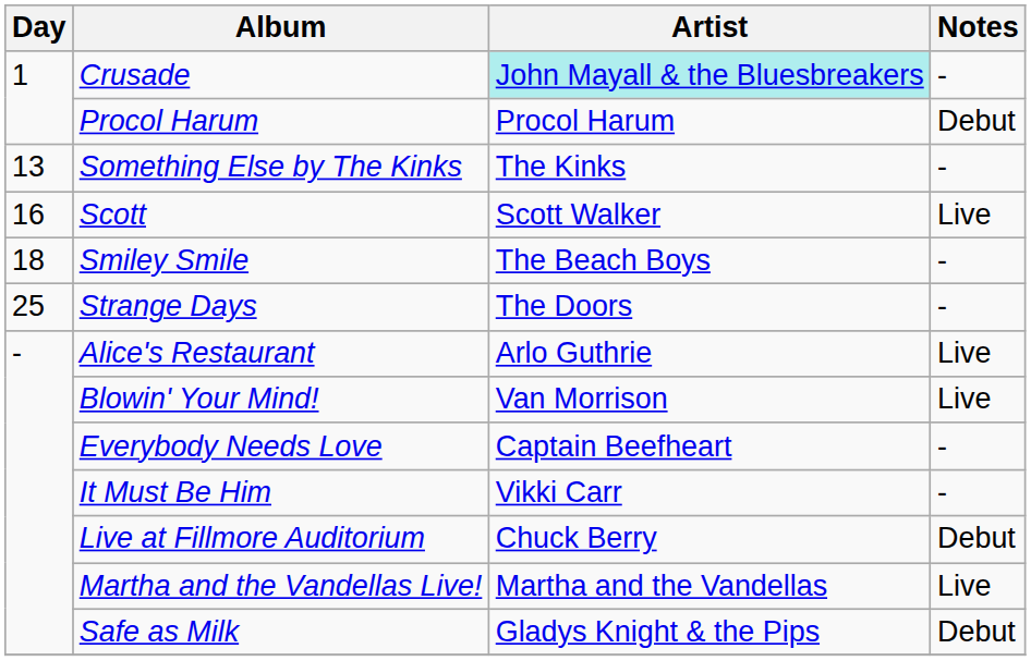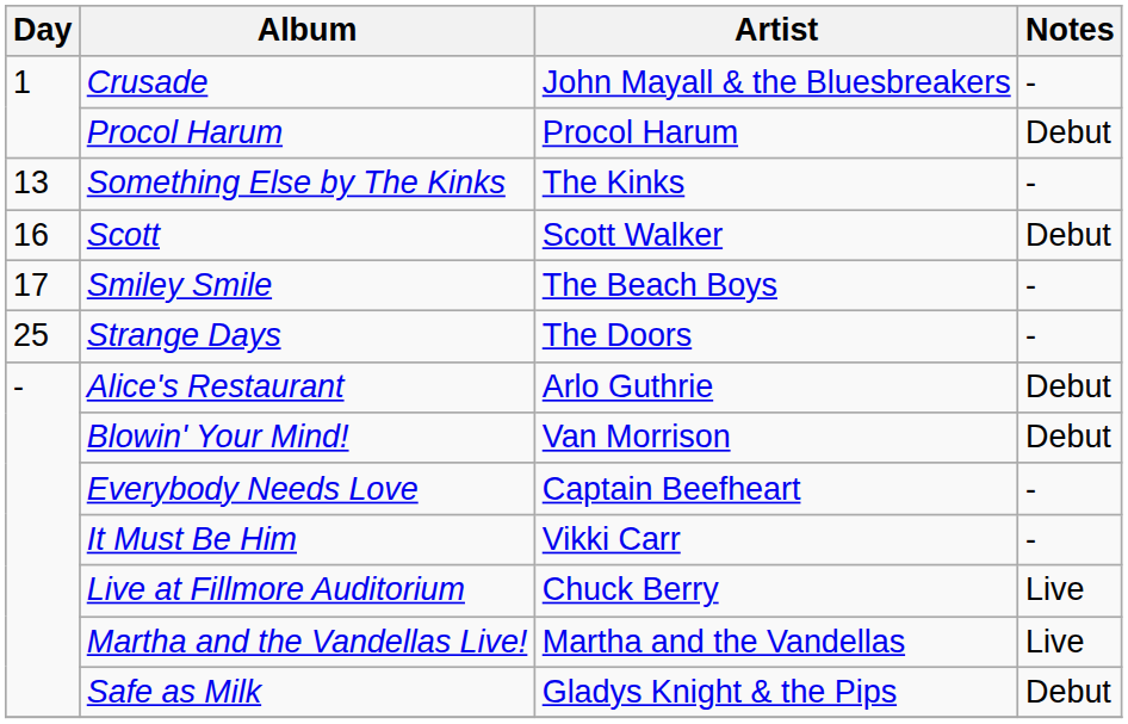 <table class="wikitable">
 <tr>
 <th>Day</th>
 <th>Album</th>
 <th>Artist</th>
 <th>Notes</th>
 </tr>
 <tr>
 <td rowspan="2" valign="top">1</td>
 <td><em><a href='#'>Crusade</a></em></td>
-<td style="background: paleturquoise;"><a href='#'>John Mayall & the Bluesbreakers</a></td>
+<td><a href='#'>John Mayall & the Bluesbreakers</a></td>
 <td>-</td>
 </tr>
 <tr>
 <td><em><a href='#'>Procol Harum</a></em></td>
 <td><a href='#'>Procol Harum</a></td>
 <td>Debut</td>
 </tr>
 <tr>
 <td rowspan="1" valign="top">13</td>
 <td><em><a href='#'>Something Else by The Kinks</a></em></td>
 <td><a href='#'>The Kinks</a></td>
 <td>-</td>
 </tr>
 <tr>
 <td rowspan="1" valign="top">16</td>
 <td><em><a href='#'>Scott</a></em></td>
 <td><a href='#'>Scott Walker</a></td>
-<td>Live</td>
+<td>Debut</td>
 </tr>
 <tr>
-<td rowspan="1" valign="top">18</td>
+<td rowspan="1" valign="top">17</td>
 <td><em><a href='#'>Smiley Smile</a></em></td>
 <td><a href='#'>The Beach Boys</a></td>
 <td>-</td>
 </tr>
 <tr>
 <td rowspan="1" valign="top">25</td>
 <td><em><a href='#'>Strange Days</a></em></td>
 <td><a href='#'>The Doors</a></td>
 <td>-</td>
 </tr>
 <tr>
 <td rowspan="7" valign="top">-</td>
 <td><em><a href='#'>Alice's Restaurant</a></em></td>
 <td><a href='#'>Arlo Guthrie</a></td>
-<td>Live</td>
+<td>Debut</td>
 </tr>
 <tr>
 <td><em><a href='#'>Blowin' Your Mind!</a></em></td>
 <td><a href='#'>Van Morrison</a></td>
-<td>Live</td>
+<td>Debut</td>
 </tr>
 <tr>
 <td><em><a href='#'>Everybody Needs Love</a></em></td>
 <td><a href='#'>Captain Beefheart</a></td>
 <td>-</td>
 </tr>
 <tr>
 <td><em><a href='#'>It Must Be Him</a></em></td>
 <td><a href='#'>Vikki Carr</a></td>
 <td>-</td>
 </tr>
 <tr>
 <td><em><a href='#'>Live at Fillmore Auditorium</a></em></td>
 <td><a href='#'>Chuck Berry</a></td>
-<td>Debut</td>
+<td>Live</td>
 </tr>
 <tr>
 <td><em><a href='#'>Martha and the Vandellas Live!</a></em></td>
 <td><a href='#'>Martha and the Vandellas</a></td>
 <td>Live</td>
 </tr>
 <tr>
 <td><em><a href='#'>Safe as Milk</a></em></td>
 <td><a href='#'>Gladys Knight & the Pips</a></td>
 <td>Debut</td>
 </tr>
 <tr>
 </tr>
 </table>
